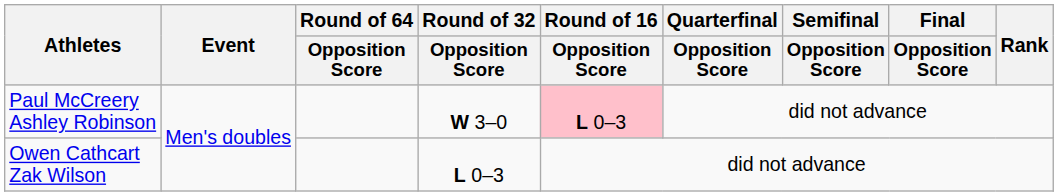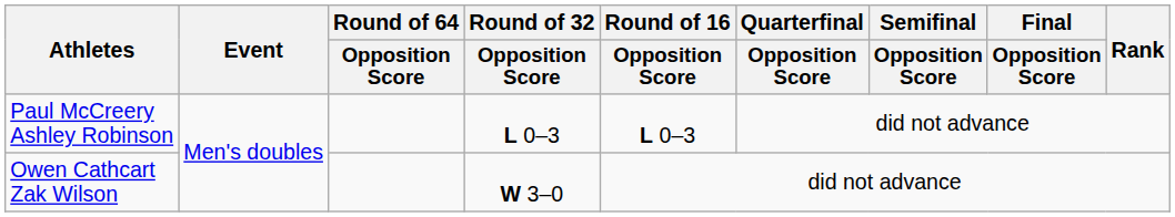 <table class="wikitable" style="font-size:90%">
 <tr>
 <th rowspan=2>Athletes</th>
 <th rowspan=2>Event</th>
 <th>Round of 64</th>
 <th>Round of 32</th>
 <th>Round of 16</th>
 <th>Quarterfinal</th>
 <th>Semifinal</th>
 <th>Final</th>
 <th rowspan=2>Rank</th>
 </tr>
 <tr style="font-size:95%">
 <th>Opposition<br>Score</th>
 <th>Opposition<br>Score</th>
 <th>Opposition<br>Score</th>
 <th>Opposition<br>Score</th>
 <th>Opposition<br>Score</th>
 <th>Opposition<br>Score</th>
 </tr>
 <tr align=center>
 <td align=left><a href='#'>Paul McCreery</a><br><a href='#'>Ashley Robinson</a></td>
 <td align=left rowspan=2><a href='#'>Men's doubles</a></td>
 <td></td>
-<td><br><strong>W</strong> 3–0</td>
-<td style="background: pink;"><br><strong>L</strong> 0–3</td>
+<td><br><strong>L</strong> 0–3</td>
+<td><br><strong>L</strong> 0–3</td>
 <td colspan=4>did not advance</td>
 </tr>
 <tr align=center>
 <td align=left><a href='#'>Owen Cathcart</a><br><a href='#'>Zak Wilson</a></td>
 <td></td>
-<td><br><strong>L</strong> 0–3</td>
+<td><br><strong>W</strong> 3–0</td>
 <td colspan=5>did not advance</td>
 </tr>
 </table>
